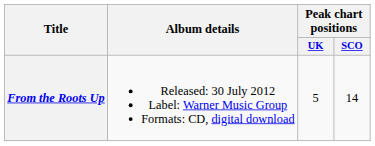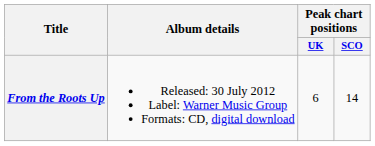 <table class="wikitable plainrowheaders" style="text-align:center;">
 <tr>
 <th scope="col" rowspan="2">Title</th>
 <th scope="col" rowspan="2">Album details</th>
 <th scope="col" colspan="2">Peak chart positions</th>
 </tr>
 <tr>
 <th scope="col" style="width:3em;font-size:85%;"><a href='#'>UK</a><br></th>
 <th scope="col" style="width:3em;font-size:85%;"><a href='#'>SCO</a><br></th>
 </tr>
 <tr>
 <th scope="row"><em><a href='#'>From the Roots Up</a></em></th>
 <td><br><ul><li>Released: 30 July 2012</li><li>Label: <a href='#'>Warner Music Group</a></li><li>Formats: CD, <a href='#'>digital download</a></li></ul></td>
-<td>5</td>
+<td>6</td>
 <td>14</td>
 </tr>
 </table>
